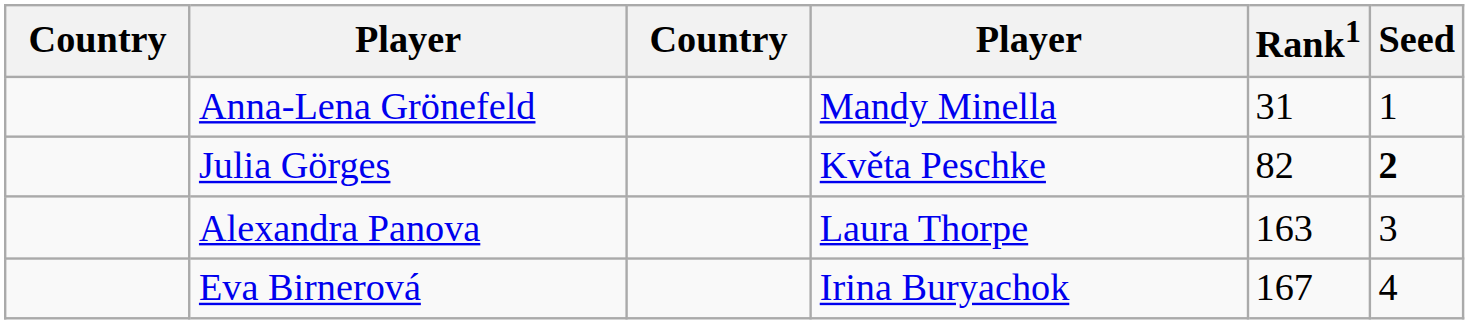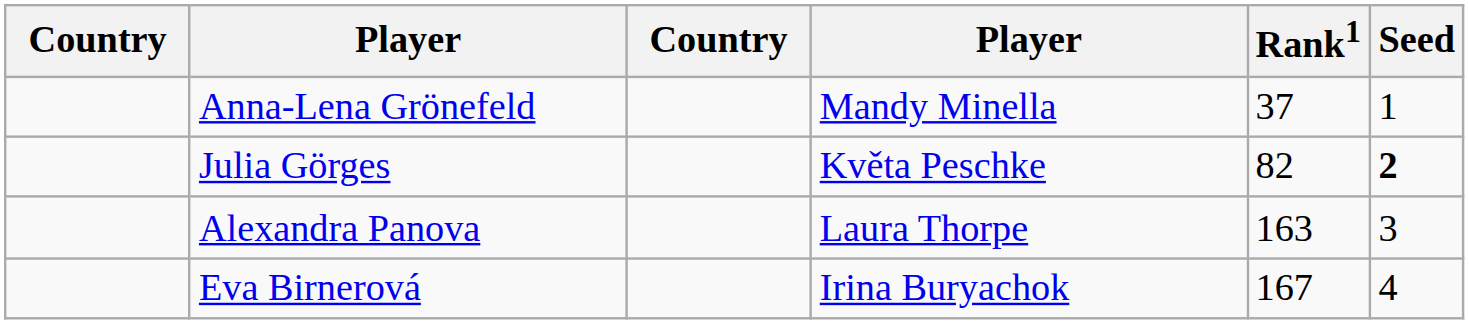 <table class="sortable wikitable">
 <tr>
 <th width="70">Country</th>
 <th width="175">Player</th>
 <th width="70">Country</th>
 <th width="175">Player</th>
 <th>Rank<sup>1</sup></th>
 <th>Seed</th>
 </tr>
 <tr>
 <td></td>
 <td><a href='#'>Anna-Lena Grönefeld</a></td>
 <td></td>
 <td><a href='#'>Mandy Minella</a></td>
-<td>31</td>
+<td>37</td>
 <td>1</td>
 </tr>
 <tr>
 <td></td>
 <td><a href='#'>Julia Görges</a></td>
 <td></td>
 <td><a href='#'>Květa Peschke</a></td>
 <td>82</td>
 <td><strong>2</strong></td>
 </tr>
 <tr>
 <td></td>
 <td><a href='#'>Alexandra Panova</a></td>
 <td></td>
 <td><a href='#'>Laura Thorpe</a></td>
 <td>163</td>
 <td>3</td>
 </tr>
 <tr>
 <td></td>
 <td><a href='#'>Eva Birnerová</a></td>
 <td></td>
 <td><a href='#'>Irina Buryachok</a></td>
 <td>167</td>
 <td>4</td>
 </tr>
 </table>
